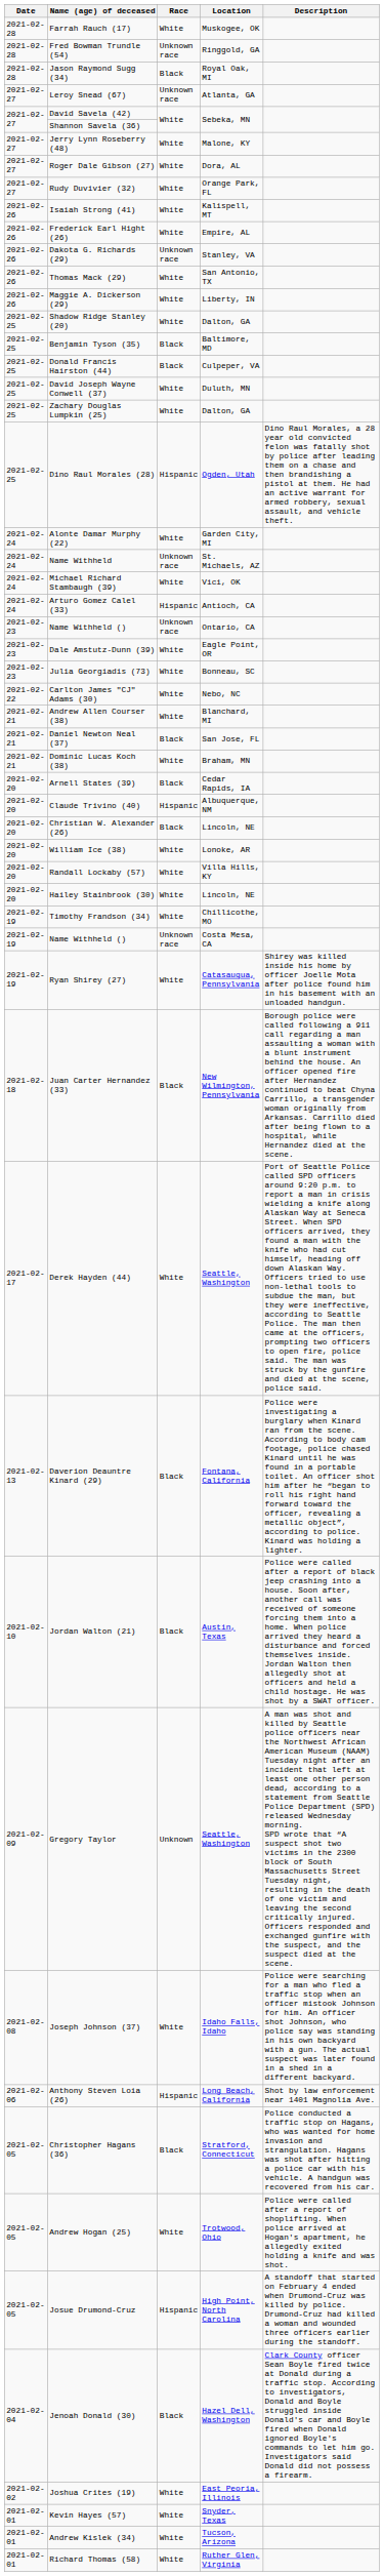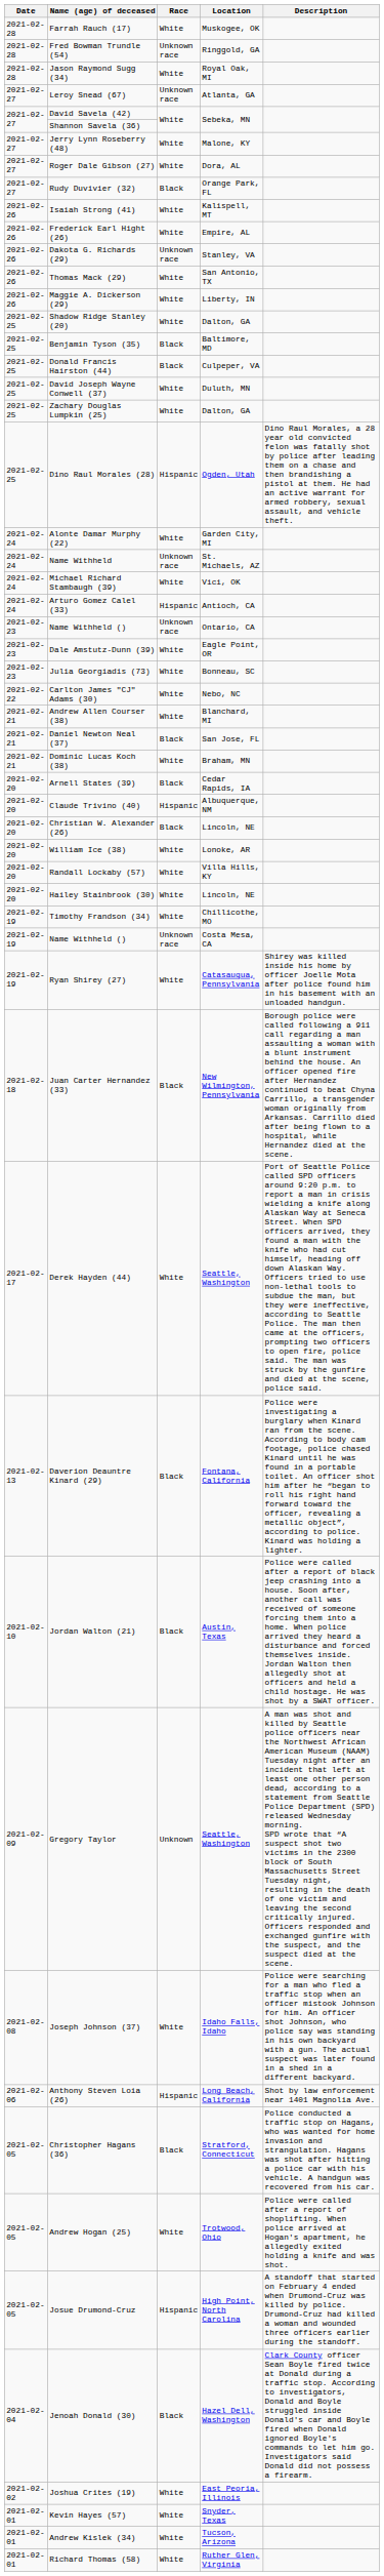 <table class="wikitable sortable" border="1" id="killed">
 <tr>
 <th scope="col" style="width: 4rem;">Date</th>
 <th nowrap>Name (age) of deceased</th>
 <th>Race</th>
 <th scope="col" style="width: 6rem;">Location</th>
 <th>Description</th>
 </tr>
 <tr>
 <td>2021-02-28</td>
 <td>Farrah Rauch (17)</td>
 <td>White</td>
 <td>Muskogee, OK</td>
 <td></td>
 </tr>
 <tr>
 <td>2021-02-28</td>
 <td>Fred Bowman Trundle (54)</td>
 <td>Unknown race</td>
 <td>Ringgold, GA</td>
 <td></td>
 </tr>
 <tr>
 <td>2021-02-28</td>
 <td>Jason Raymond Sugg (34)</td>
-<td>Black</td>
+<td>White</td>
 <td>Royal Oak, MI</td>
 <td></td>
 </tr>
 <tr>
 <td>2021-02-27</td>
 <td>Leroy Snead (67)</td>
 <td>Unknown race</td>
 <td>Atlanta, GA</td>
 <td></td>
 </tr>
 <tr>
 <td rowspan="2">2021-02-27</td>
 <td>David Savela (42)</td>
 <td rowspan="2">White</td>
 <td rowspan="2">Sebeka, MN</td>
 <td rowspan="2"></td>
 </tr>
 <tr>
 <td>Shannon Savela (36)</td>
 </tr>
 <tr>
 <td>2021-02-27</td>
 <td>Jerry Lynn Roseberry (48)</td>
 <td>White</td>
 <td>Malone, KY</td>
 <td></td>
 </tr>
 <tr>
 <td>2021-02-27</td>
 <td>Roger Dale Gibson (27)</td>
 <td>White</td>
 <td>Dora, AL</td>
 <td></td>
 </tr>
 <tr>
 <td>2021-02-27</td>
 <td>Rudy Duvivier (32)</td>
-<td>White</td>
+<td>Black</td>
 <td>Orange Park, FL</td>
 <td></td>
 </tr>
 <tr>
 <td>2021-02-26</td>
 <td>Isaiah Strong (41)</td>
 <td>White</td>
 <td>Kalispell, MT</td>
 <td></td>
 </tr>
 <tr>
 <td>2021-02-26</td>
 <td>Frederick Earl Hight (26)</td>
 <td>White</td>
 <td>Empire, AL</td>
 <td></td>
 </tr>
 <tr>
 <td>2021-02-26</td>
 <td>Dakota G. Richards (29)</td>
 <td>Unknown race</td>
 <td>Stanley, VA</td>
 <td></td>
 </tr>
 <tr>
 <td>2021-02-26</td>
 <td>Thomas Mack (29)</td>
 <td>White</td>
 <td>San Antonio, TX</td>
 <td></td>
 </tr>
 <tr>
 <td>2021-02-26</td>
 <td>Maggie A. Dickerson (29)</td>
 <td>White</td>
 <td>Liberty, IN</td>
 <td></td>
 </tr>
 <tr>
 <td>2021-02-25</td>
 <td>Shadow Ridge Stanley (20)</td>
 <td>White</td>
 <td>Dalton, GA</td>
 <td></td>
 </tr>
 <tr>
 <td>2021-02-25</td>
 <td>Benjamin Tyson (35)</td>
 <td>Black</td>
 <td>Baltimore, MD</td>
 <td></td>
 </tr>
 <tr>
 <td>2021-02-25</td>
 <td>Donald Francis Hairston (44)</td>
 <td>Black</td>
 <td>Culpeper, VA</td>
 <td></td>
 </tr>
 <tr>
 <td>2021-02-25</td>
 <td>David Joseph Wayne Conwell (37)</td>
 <td>White</td>
 <td>Duluth, MN</td>
 <td></td>
 </tr>
 <tr>
 <td>2021-02-25</td>
 <td>Zachary Douglas Lumpkin (25)</td>
 <td>White</td>
 <td>Dalton, GA</td>
 <td></td>
 </tr>
 <tr>
 <td>2021-02-25</td>
 <td>Dino Raul Morales (28)</td>
 <td>Hispanic</td>
 <td><a href='#'>Ogden, Utah</a></td>
 <td>Dino Raul Morales, a 28 year old convicted felon was fatally shot by police after leading them on a chase and then brandishing a pistol at them. He had an active warrant for armed robbery, sexual assault, and vehicle theft.</td>
 </tr>
 <tr>
 <td>2021-02-24</td>
 <td>Alonte Damar Murphy (22)</td>
 <td>White</td>
 <td>Garden City, MI</td>
 <td></td>
 </tr>
 <tr>
 <td>2021-02-24</td>
 <td>Name Withheld</td>
 <td>Unknown race</td>
 <td>St. Michaels, AZ</td>
 <td></td>
 </tr>
 <tr>
 <td>2021-02-24</td>
 <td>Michael Richard Stambaugh (39)</td>
 <td>White</td>
 <td>Vici, OK</td>
 <td></td>
 </tr>
 <tr>
 <td>2021-02-24</td>
 <td>Arturo Gomez Calel (33)</td>
 <td>Hispanic</td>
 <td>Antioch, CA</td>
 <td></td>
 </tr>
 <tr>
 <td>2021-02-23</td>
 <td>Name Withheld ()</td>
 <td>Unknown race</td>
 <td>Ontario, CA</td>
 <td></td>
 </tr>
 <tr>
 <td>2021-02-23</td>
 <td>Dale Amstutz-Dunn (39)</td>
 <td>White</td>
 <td>Eagle Point, OR</td>
 <td></td>
 </tr>
 <tr>
 <td>2021-02-23</td>
 <td>Julia Georgiadis (73)</td>
 <td>White</td>
 <td>Bonneau, SC</td>
 <td></td>
 </tr>
 <tr>
 <td>2021-02-22</td>
 <td>Carlton James "CJ" Adams (30)</td>
 <td>White</td>
 <td>Nebo, NC</td>
 <td></td>
 </tr>
 <tr>
 <td>2021-02-21</td>
 <td>Andrew Allen Courser (38)</td>
 <td>White</td>
 <td>Blanchard, MI</td>
 <td></td>
 </tr>
 <tr>
 <td>2021-02-21</td>
 <td>Daniel Newton Neal (37)</td>
 <td>Black</td>
 <td>San Jose, FL</td>
 <td></td>
 </tr>
 <tr>
 <td>2021-02-21</td>
 <td>Dominic Lucas Koch (38)</td>
 <td>White</td>
 <td>Braham, MN</td>
 <td></td>
 </tr>
 <tr>
 <td>2021-02-20</td>
 <td>Arnell States (39)</td>
 <td>Black</td>
 <td>Cedar Rapids, IA</td>
 <td></td>
 </tr>
 <tr>
 <td>2021-02-20</td>
 <td>Claude Trivino (40)</td>
 <td>Hispanic</td>
 <td>Albuquerque, NM</td>
 <td></td>
 </tr>
 <tr>
 <td>2021-02-20</td>
 <td>Christian W. Alexander (26)</td>
 <td>Black</td>
 <td>Lincoln, NE</td>
 <td></td>
 </tr>
 <tr>
 <td>2021-02-20</td>
 <td>William Ice (38)</td>
 <td>White</td>
 <td>Lonoke, AR</td>
 <td></td>
 </tr>
 <tr>
 <td>2021-02-20</td>
 <td>Randall Lockaby (57)</td>
 <td>White</td>
 <td>Villa Hills, KY</td>
 <td></td>
 </tr>
 <tr>
 <td>2021-02-20</td>
 <td>Hailey Stainbrook (30)</td>
 <td>White</td>
 <td>Lincoln, NE</td>
 <td></td>
 </tr>
 <tr>
 <td>2021-02-19</td>
 <td>Timothy Frandson (34)</td>
 <td>White</td>
 <td>Chillicothe, MO</td>
 <td></td>
 </tr>
 <tr>
 <td>2021-02-19</td>
 <td>Name Withheld ()</td>
 <td>Unknown race</td>
 <td>Costa Mesa, CA</td>
 <td></td>
 </tr>
 <tr>
 <td>2021-02-19</td>
 <td>Ryan Shirey (27)</td>
 <td>White</td>
 <td><a href='#'>Catasauqua, Pennsylvania</a></td>
 <td>Shirey was killed inside his home by officer Joelle Mota after police found him in his basement with an unloaded handgun.</td>
 </tr>
 <tr>
 <td>2021-02-18</td>
 <td>Juan Carter Hernandez (33)</td>
 <td>Black</td>
 <td><a href='#'>New Wilmington, Pennsylvania</a></td>
 <td>Borough police were called following a 911 call regarding a man assaulting a woman with a blunt instrument behind the house. An officer opened fire after Hernandez continued to beat Chyna Carrillo, a transgender woman originally from Arkansas. Carrillo died after being flown to a hospital, while Hernandez died at the scene.</td>
 </tr>
 <tr>
 <td>2021-02-17</td>
 <td>Derek Hayden (44)</td>
 <td>White</td>
 <td><a href='#'>Seattle, Washington</a></td>
 <td>Port of Seattle Police called SPD officers around 9:20 p.m. to report a man in crisis wielding a knife along Alaskan Way at Seneca Street. When SPD officers arrived, they found a man with the knife who had cut himself, heading off down Alaskan Way. Officers tried to use non-lethal tools to subdue the man, but they were ineffective, according to Seattle Police. The man then came at the officers, prompting two officers to open fire, police said. The man was struck by the gunfire and died at the scene, police said.</td>
 </tr>
 <tr>
 <td>2021-02-13</td>
 <td>Daverion Deauntre Kinard (29)</td>
 <td>Black</td>
 <td><a href='#'>Fontana, California</a></td>
 <td>Police were investigating a burglary when Kinard ran from the scene. According to body cam footage, police chased Kinard until he was found in a portable toilet. An officer shot him after he “began to roll his right hand forward toward the officer, revealing a metallic object”, according to police. Kinard was holding a lighter.</td>
 </tr>
 <tr>
 <td>2021-02-10</td>
 <td>Jordan Walton (21)</td>
 <td>Black</td>
 <td><a href='#'>Austin, Texas</a></td>
 <td>Police were called after a report of black jeep crashing into a house. Soon after, another call was received of someone forcing them into a home. When police arrived they heard a disturbance and forced themselves inside. Jordan Walton then allegedly shot at officers and held a child hostage. He was shot by a SWAT officer.</td>
 </tr>
 <tr>
 <td>2021-02-09</td>
 <td>Gregory Taylor</td>
 <td>Unknown</td>
 <td><a href='#'>Seattle, Washington</a></td>
 <td>A man was shot and killed by Seattle police officers near the Northwest African American Museum (NAAM) Tuesday night after an incident that left at least one other person dead, according to a statement from Seattle Police Department (SPD) released Wednesday morning.<br>SPD wrote that “A suspect shot two victims in the 2300 block of South Massachusetts Street Tuesday night, resulting in the death of one victim and leaving the second critically injured. Officers responded and exchanged gunfire with the suspect, and the suspect died at the scene.</td>
 </tr>
 <tr>
 <td>2021-02-08</td>
 <td>Joseph Johnson (37)</td>
 <td>White</td>
 <td><a href='#'>Idaho Falls, Idaho</a></td>
 <td>Police were searching for a man who fled a traffic stop when an officer mistook Johnson for him. An officer shot Johnson, who police say was standing in his own backyard with a gun. The actual suspect was later found in a shed in a different backyard.</td>
 </tr>
 <tr>
 <td>2021-02-06</td>
 <td>Anthony Steven Loia (26)</td>
 <td>Hispanic</td>
 <td><a href='#'>Long Beach, California</a></td>
 <td>Shot by law enforcement near 1401 Magnolia Ave.</td>
 </tr>
 <tr>
 <td>2021-02-05</td>
 <td>Christopher Hagans (36)</td>
 <td>Black</td>
 <td><a href='#'>Stratford, Connecticut</a></td>
 <td>Police conducted a traffic stop on Hagans, who was wanted for home invasion and strangulation. Hagans was shot after hitting a police car with his vehicle. A handgun was recovered from his car.</td>
 </tr>
 <tr>
 <td>2021-02-05</td>
 <td>Andrew Hogan (25)</td>
 <td>White</td>
 <td><a href='#'>Trotwood, Ohio</a></td>
 <td>Police were called after a report of shoplifting. When police arrived at Hogan's apartment, he allegedly exited holding a knife and was shot.</td>
 </tr>
 <tr>
 <td>2021-02-05</td>
 <td>Josue Drumond-Cruz</td>
 <td>Hispanic</td>
 <td><a href='#'>High Point, North Carolina</a></td>
 <td>A standoff that started on February 4 ended when Drumond-Cruz was killed by police. Drumond-Cruz had killed a woman and wounded three officers earlier during the standoff.</td>
 </tr>
 <tr>
 <td>2021-02-04</td>
 <td>Jenoah Donald (30)</td>
 <td>Black</td>
 <td><a href='#'>Hazel Dell, Washington</a></td>
 <td><a href='#'>Clark County</a> officer Sean Boyle fired twice at Donald during a traffic stop. According to investigators, Donald and Boyle struggled inside Donald's car and Boyle fired when Donald ignored Boyle's commands to let him go. Investigators said Donald did not possess a firearm.</td>
 </tr>
 <tr>
 <td>2021-02-02</td>
 <td>Joshua Crites (19)</td>
 <td>White</td>
 <td><a href='#'>East Peoria, Illinois</a></td>
 <td></td>
 </tr>
 <tr>
 <td>2021-02-01</td>
 <td>Kevin Hayes (57)</td>
 <td>White</td>
 <td><a href='#'>Snyder, Texas</a></td>
 <td></td>
 </tr>
 <tr>
 <td>2021-02-01</td>
 <td>Andrew Kislek (34)</td>
 <td>White</td>
 <td><a href='#'>Tucson, Arizona</a></td>
 <td></td>
 </tr>
 <tr>
 <td>2021-02-01</td>
 <td>Richard Thomas (58)</td>
 <td>White</td>
 <td><a href='#'>Ruther Glen, Virginia</a></td>
 <td></td>
 </tr>
 </table>
